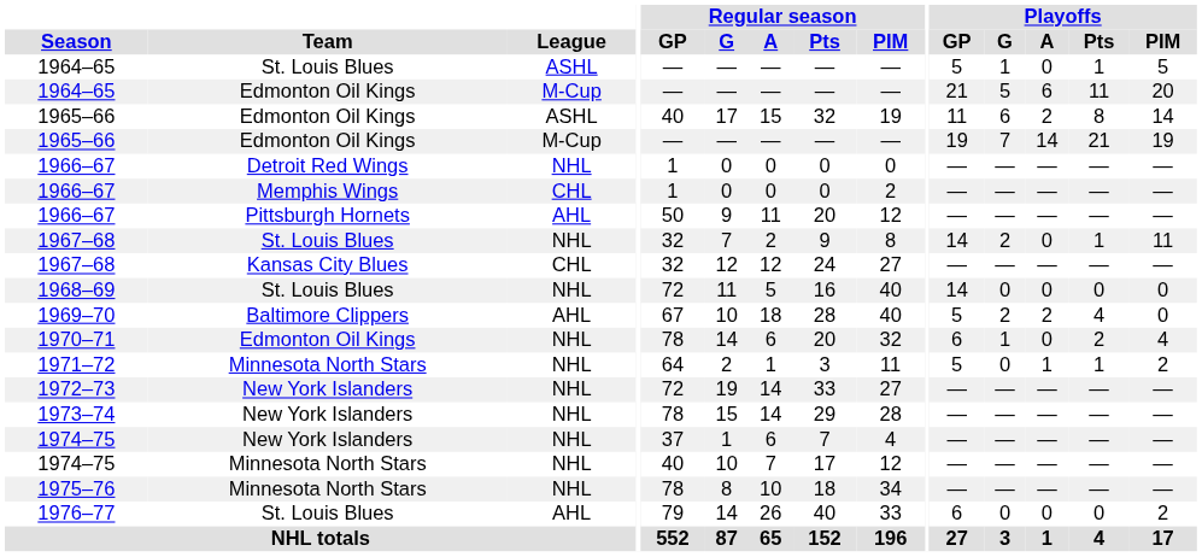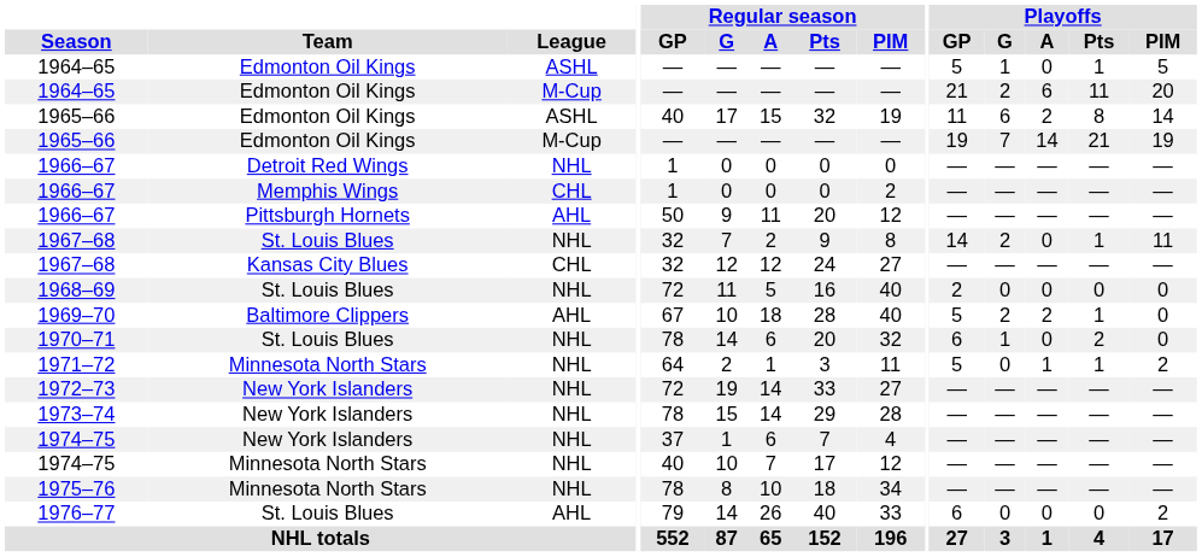 <table border="0" cellpadding="1" cellspacing="0" style="text-align:center; width:60em">
 <tr bgcolor="#e0e0e0">
 <th colspan="3" bgcolor="#ffffff"></th>
 <th rowspan="100" bgcolor="#ffffff"></th>
 <th colspan="5"><a href='#'>Regular season</a></th>
 <th rowspan="100" bgcolor="#ffffff"></th>
 <th colspan="5"><a href='#'>Playoffs</a></th>
 </tr>
 <tr bgcolor="#e0e0e0">
 <th><a href='#'>Season</a></th>
 <th>Team</th>
 <th>League</th>
 <th>GP</th>
 <th><a href='#'>G</a></th>
 <th><a href='#'>A</a></th>
 <th><a href='#'>Pts</a></th>
 <th><a href='#'>PIM</a></th>
 <th>GP</th>
 <th>G</th>
 <th>A</th>
 <th>Pts</th>
 <th>PIM</th>
 </tr>
 <tr>
 <td>1964–65</td>
-<td>St. Louis Blues</td>
+<td><a href='#'>Edmonton Oil Kings</a></td>
 <td><a href='#'>ASHL</a></td>
 <td>—</td>
 <td>—</td>
 <td>—</td>
 <td>—</td>
 <td>—</td>
 <td>5</td>
 <td>1</td>
 <td>0</td>
 <td>1</td>
 <td>5</td>
 </tr>
 <tr bgcolor="#f0f0f0">
 <td><a href='#'>1964–65</a></td>
 <td>Edmonton Oil Kings</td>
 <td><a href='#'>M-Cup</a></td>
 <td>—</td>
 <td>—</td>
 <td>—</td>
 <td>—</td>
 <td>—</td>
 <td>21</td>
-<td>5</td>
+<td>2</td>
 <td>6</td>
 <td>11</td>
 <td>20</td>
 </tr>
 <tr>
 <td>1965–66</td>
 <td>Edmonton Oil Kings</td>
 <td>ASHL</td>
 <td>40</td>
 <td>17</td>
 <td>15</td>
 <td>32</td>
 <td>19</td>
 <td>11</td>
 <td>6</td>
 <td>2</td>
 <td>8</td>
 <td>14</td>
 </tr>
 <tr bgcolor="#f0f0f0">
 <td><a href='#'>1965–66</a></td>
 <td>Edmonton Oil Kings</td>
 <td>M-Cup</td>
 <td>—</td>
 <td>—</td>
 <td>—</td>
 <td>—</td>
 <td>—</td>
 <td>19</td>
 <td>7</td>
 <td>14</td>
 <td>21</td>
 <td>19</td>
 </tr>
 <tr>
 <td><a href='#'>1966–67</a></td>
 <td><a href='#'>Detroit Red Wings</a></td>
 <td><a href='#'>NHL</a></td>
 <td>1</td>
 <td>0</td>
 <td>0</td>
 <td>0</td>
 <td>0</td>
 <td>—</td>
 <td>—</td>
 <td>—</td>
 <td>—</td>
 <td>—</td>
 </tr>
 <tr bgcolor="#f0f0f0">
 <td><a href='#'>1966–67</a></td>
 <td><a href='#'>Memphis Wings</a></td>
 <td><a href='#'>CHL</a></td>
 <td>1</td>
 <td>0</td>
 <td>0</td>
 <td>0</td>
 <td>2</td>
 <td>—</td>
 <td>—</td>
 <td>—</td>
 <td>—</td>
 <td>—</td>
 </tr>
 <tr>
 <td><a href='#'>1966–67</a></td>
 <td><a href='#'>Pittsburgh Hornets</a></td>
 <td><a href='#'>AHL</a></td>
 <td>50</td>
 <td>9</td>
 <td>11</td>
 <td>20</td>
 <td>12</td>
 <td>—</td>
 <td>—</td>
 <td>—</td>
 <td>—</td>
 <td>—</td>
 </tr>
 <tr bgcolor="#f0f0f0">
 <td><a href='#'>1967–68</a></td>
 <td><a href='#'>St. Louis Blues</a></td>
 <td>NHL</td>
 <td>32</td>
 <td>7</td>
 <td>2</td>
 <td>9</td>
 <td>8</td>
 <td>14</td>
 <td>2</td>
 <td>0</td>
 <td>1</td>
 <td>11</td>
 </tr>
 <tr>
 <td><a href='#'>1967–68</a></td>
 <td><a href='#'>Kansas City Blues</a></td>
 <td>CHL</td>
 <td>32</td>
 <td>12</td>
 <td>12</td>
 <td>24</td>
 <td>27</td>
 <td>—</td>
 <td>—</td>
 <td>—</td>
 <td>—</td>
 <td>—</td>
 </tr>
 <tr bgcolor="#f0f0f0">
 <td><a href='#'>1968–69</a></td>
 <td>St. Louis Blues</td>
 <td>NHL</td>
 <td>72</td>
 <td>11</td>
 <td>5</td>
 <td>16</td>
 <td>40</td>
-<td>14</td>
+<td>2</td>
 <td>0</td>
 <td>0</td>
 <td>0</td>
 <td>0</td>
 </tr>
 <tr>
 <td><a href='#'>1969–70</a></td>
 <td><a href='#'>Baltimore Clippers</a></td>
 <td>AHL</td>
 <td>67</td>
 <td>10</td>
 <td>18</td>
 <td>28</td>
 <td>40</td>
 <td>5</td>
 <td>2</td>
 <td>2</td>
-<td>4</td>
+<td>1</td>
 <td>0</td>
 </tr>
 <tr bgcolor="#f0f0f0">
 <td><a href='#'>1970–71</a></td>
-<td><a href='#'>Edmonton Oil Kings</a></td>
+<td>St. Louis Blues</td>
 <td>NHL</td>
 <td>78</td>
 <td>14</td>
 <td>6</td>
 <td>20</td>
 <td>32</td>
 <td>6</td>
 <td>1</td>
 <td>0</td>
 <td>2</td>
-<td>4</td>
+<td>0</td>
 </tr>
 <tr>
 <td><a href='#'>1971–72</a></td>
 <td><a href='#'>Minnesota North Stars</a></td>
 <td>NHL</td>
 <td>64</td>
 <td>2</td>
 <td>1</td>
 <td>3</td>
 <td>11</td>
 <td>5</td>
 <td>0</td>
 <td>1</td>
 <td>1</td>
 <td>2</td>
 </tr>
 <tr bgcolor="#f0f0f0">
 <td><a href='#'>1972–73</a></td>
 <td><a href='#'>New York Islanders</a></td>
 <td>NHL</td>
 <td>72</td>
 <td>19</td>
 <td>14</td>
 <td>33</td>
 <td>27</td>
 <td>—</td>
 <td>—</td>
 <td>—</td>
 <td>—</td>
 <td>—</td>
 </tr>
 <tr>
 <td><a href='#'>1973–74</a></td>
 <td>New York Islanders</td>
 <td>NHL</td>
 <td>78</td>
 <td>15</td>
 <td>14</td>
 <td>29</td>
 <td>28</td>
 <td>—</td>
 <td>—</td>
 <td>—</td>
 <td>—</td>
 <td>—</td>
 </tr>
 <tr bgcolor="#f0f0f0">
 <td><a href='#'>1974–75</a></td>
 <td>New York Islanders</td>
 <td>NHL</td>
 <td>37</td>
 <td>1</td>
 <td>6</td>
 <td>7</td>
 <td>4</td>
 <td>—</td>
 <td>—</td>
 <td>—</td>
 <td>—</td>
 <td>—</td>
 </tr>
 <tr>
 <td>1974–75</td>
 <td>Minnesota North Stars</td>
 <td>NHL</td>
 <td>40</td>
 <td>10</td>
 <td>7</td>
 <td>17</td>
 <td>12</td>
 <td>—</td>
 <td>—</td>
 <td>—</td>
 <td>—</td>
 <td>—</td>
 </tr>
 <tr bgcolor="#f0f0f0">
 <td><a href='#'>1975–76</a></td>
 <td>Minnesota North Stars</td>
 <td>NHL</td>
 <td>78</td>
 <td>8</td>
 <td>10</td>
 <td>18</td>
 <td>34</td>
 <td>—</td>
 <td>—</td>
 <td>—</td>
 <td>—</td>
 <td>—</td>
 </tr>
 <tr>
 <td><a href='#'>1976–77</a></td>
 <td>St. Louis Blues</td>
 <td>AHL</td>
 <td>79</td>
 <td>14</td>
 <td>26</td>
 <td>40</td>
 <td>33</td>
 <td>6</td>
 <td>0</td>
 <td>0</td>
 <td>0</td>
 <td>2</td>
 </tr>
 <tr bgcolor="#e0e0e0">
 <th colspan="3">NHL totals</th>
 <th>552</th>
 <th>87</th>
 <th>65</th>
 <th>152</th>
 <th>196</th>
 <th>27</th>
 <th>3</th>
 <th>1</th>
 <th>4</th>
 <th>17</th>
 </tr>
 </table>
